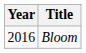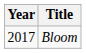 <table class="wikitable">
 <tr>
 <th>Year</th>
 <th>Title</th>
 </tr>
 <tr>
-<td>2016</td>
+<td>2017</td>
 <td><em>Bloom</em></td>
 </tr>
 </table>
